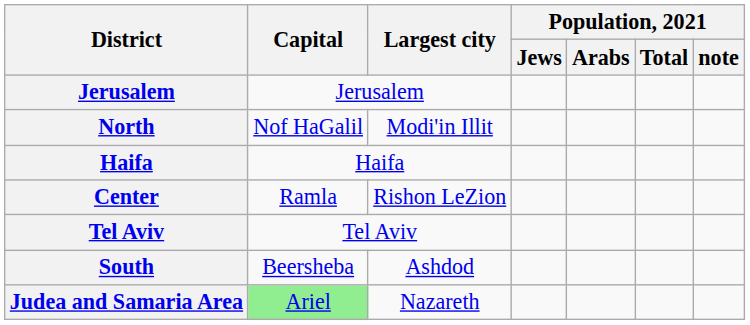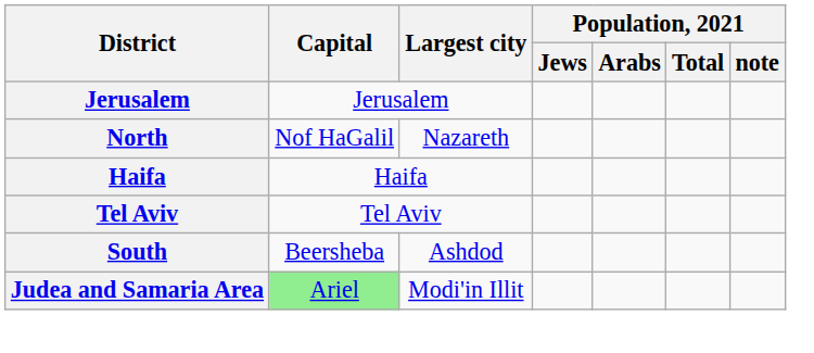 <table class="wikitable sortable" style="text-align:center">
 <tr>
 <th rowspan="2">District</th>
 <th rowspan="2">Capital</th>
 <th rowspan="2">Largest city</th>
 <th colspan="4">Population, 2021</th>
 </tr>
 <tr>
 <th>Jews</th>
 <th>Arabs</th>
 <th>Total</th>
 <th class="unsortable">note</th>
 </tr>
 <tr>
 <th><a href='#'>Jerusalem</a></th>
 <td colspan="2"><a href='#'>Jerusalem</a></td>
 <td style="text-align:right"></td>
 <td style="text-align:right"></td>
 <td style="text-align:right"></td>
 <td></td>
 </tr>
 <tr>
 <th><a href='#'>North</a></th>
 <td><a href='#'>Nof HaGalil</a></td>
-<td><a href='#'>Modi'in Illit</a></td>
+<td><a href='#'>Nazareth</a></td>
 <td style="text-align:right"></td>
 <td style="text-align:right"></td>
 <td style="text-align:right"></td>
 <td></td>
 </tr>
 <tr>
 <th><a href='#'>Haifa</a></th>
 <td colspan="2"><a href='#'>Haifa</a></td>
-<td style="text-align:right"></td>
-<td style="text-align:right"></td>
-<td style="text-align:right"></td>
-<td></td>
-</tr>
-<tr>
-<th><a href='#'>Center</a></th>
-<td><a href='#'>Ramla</a></td>
-<td><a href='#'>Rishon LeZion</a></td>
 <td style="text-align:right"></td>
 <td style="text-align:right"></td>
 <td style="text-align:right"></td>
 <td></td>
 </tr>
 <tr>
 <th><a href='#'>Tel Aviv</a></th>
 <td colspan="2"><a href='#'>Tel Aviv</a></td>
 <td style="text-align:right"></td>
 <td style="text-align:right"></td>
 <td style="text-align:right"></td>
 <td></td>
 </tr>
 <tr>
 <th><a href='#'>South</a></th>
 <td><a href='#'>Beersheba</a></td>
 <td><a href='#'>Ashdod</a></td>
 <td style="text-align:right"></td>
 <td style="text-align:right"></td>
 <td style="text-align:right"></td>
 <td></td>
 </tr>
 <tr>
 <th><a href='#'>Judea and Samaria Area</a></th>
 <td style="background: lightgreen;"><a href='#'>Ariel</a></td>
-<td><a href='#'>Nazareth</a></td>
+<td><a href='#'>Modi'in Illit</a></td>
 <td style="text-align:right"></td>
 <td style="text-align:right"></td>
 <td style="text-align:right"></td>
 <td></td>
 </tr>
 </table>
